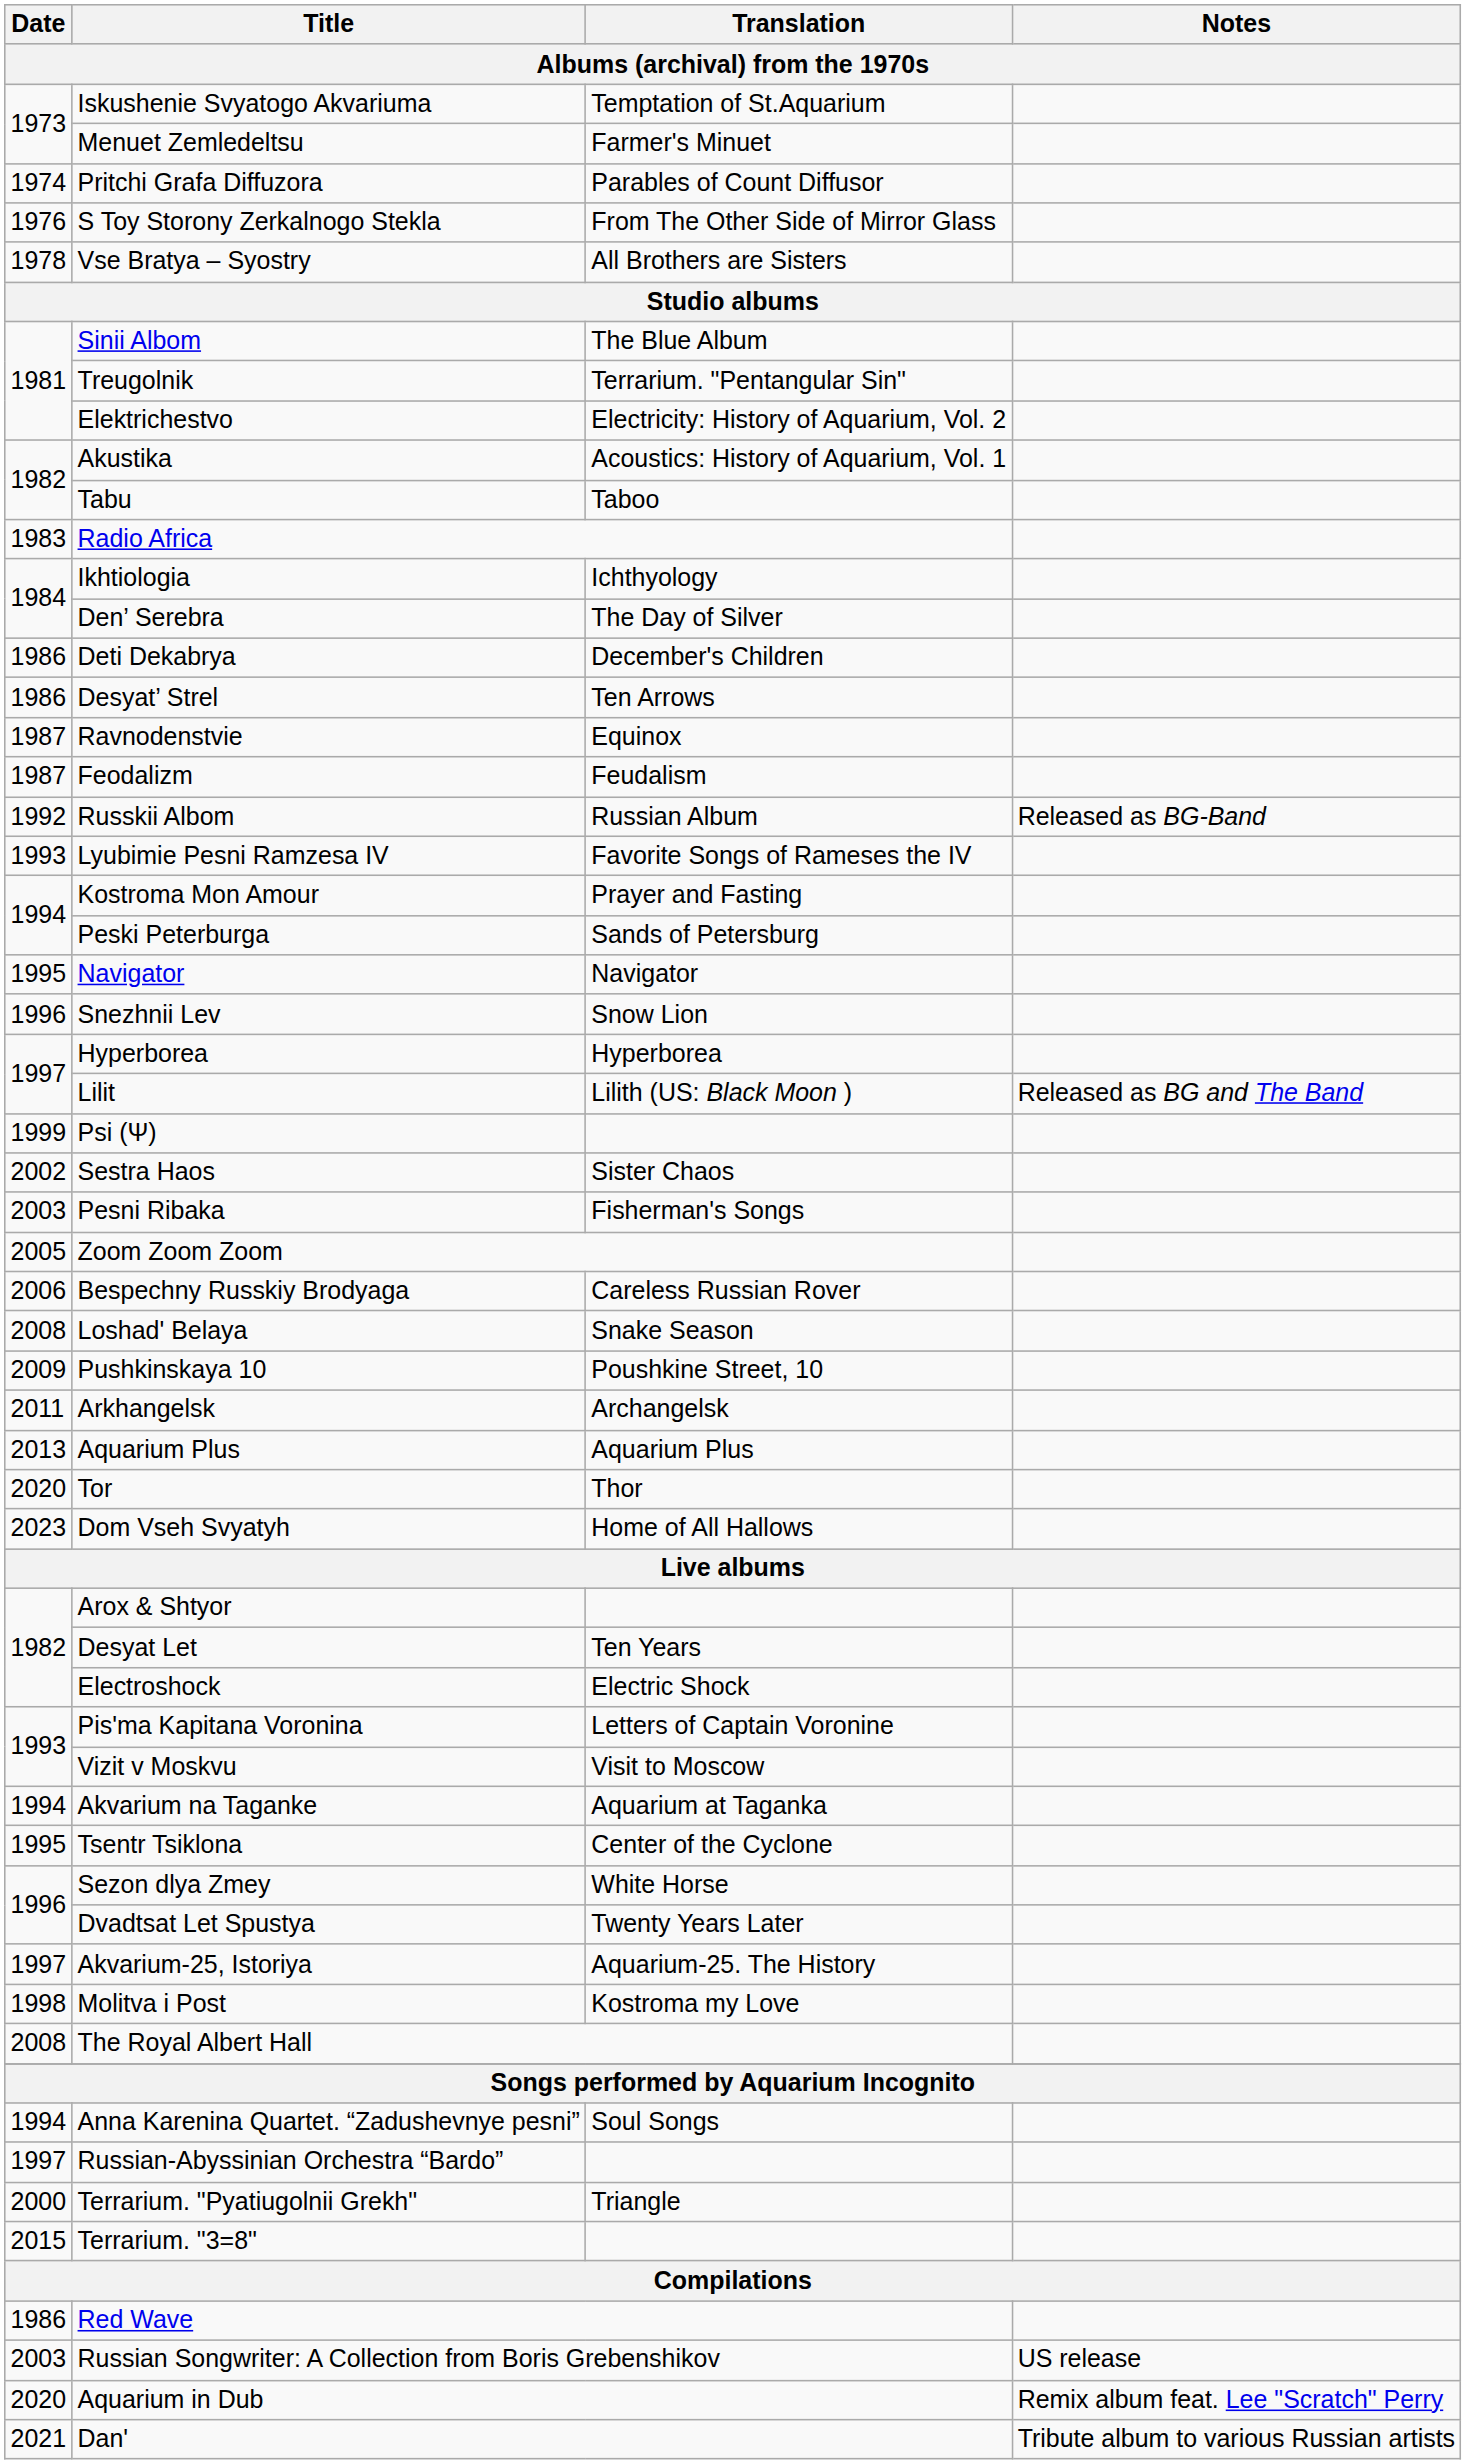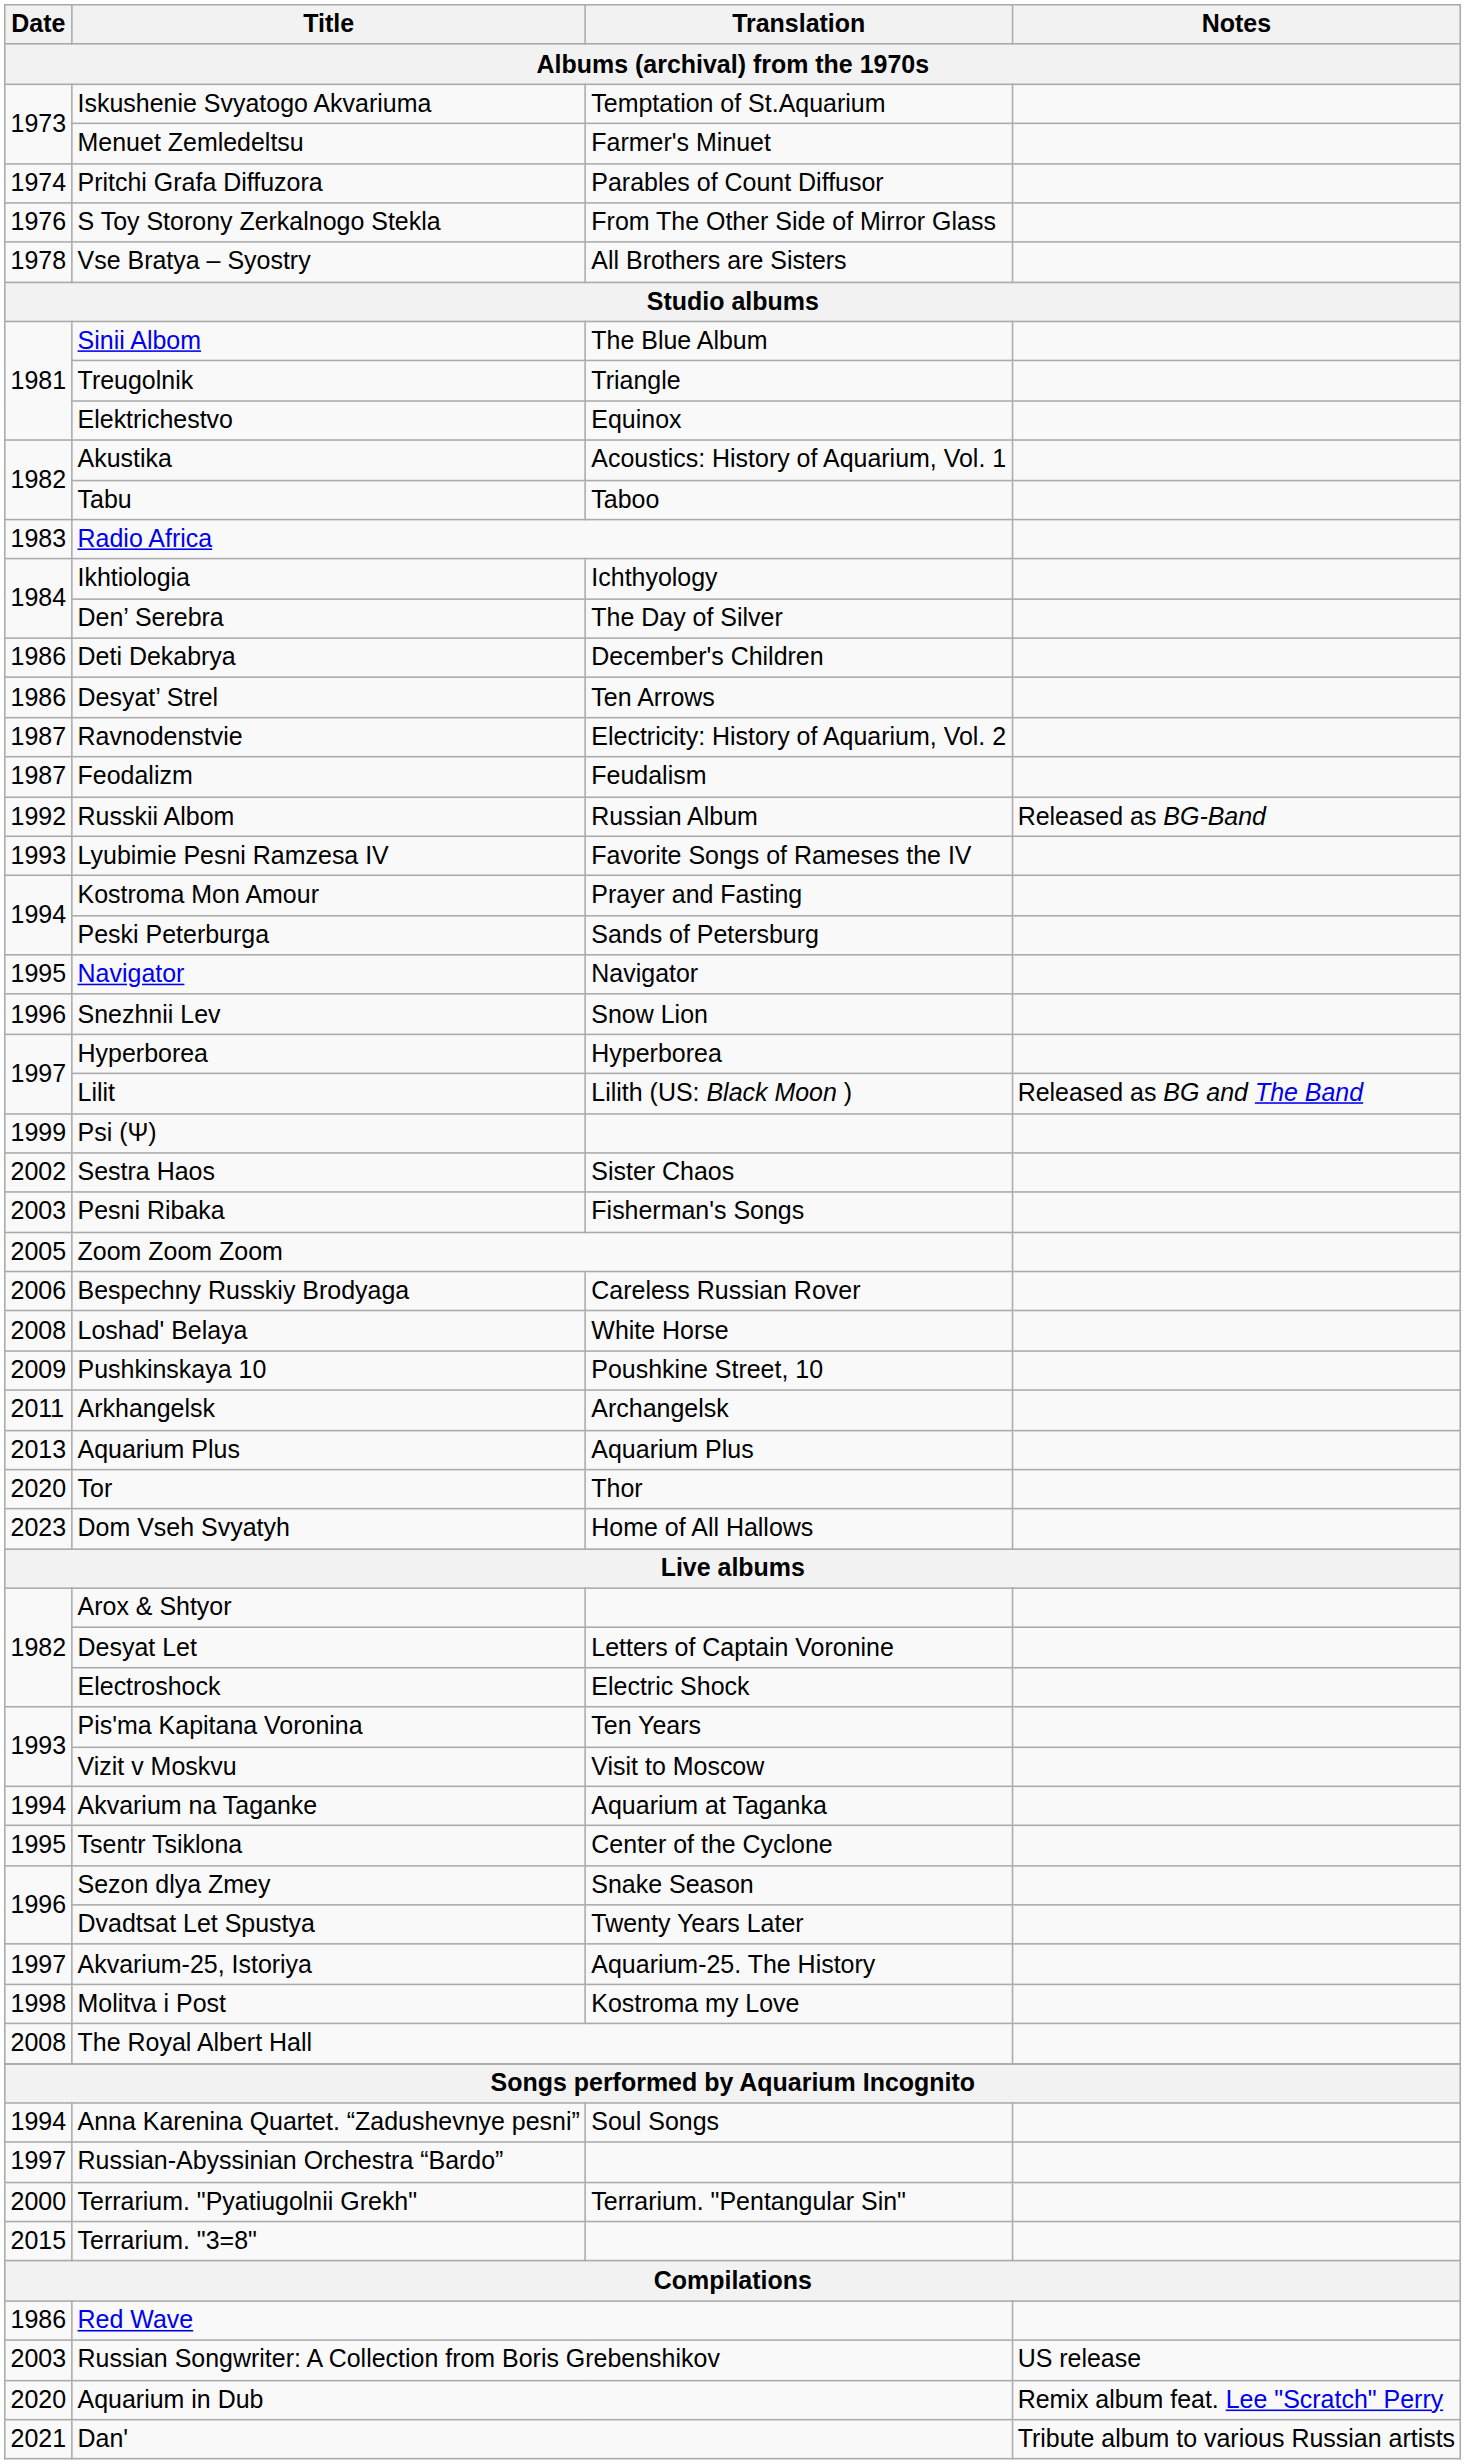 <table class="wikitable">
 <tr>
 <th>Date</th>
 <th>Title</th>
 <th>Translation</th>
 <th>Notes</th>
 </tr>
 <tr style="background:#ddd;">
 <th colspan="4">Albums (archival) from the 1970s</th>
 </tr>
 <tr>
 <td rowspan="2">1973</td>
 <td>Iskushenie Svyatogo Akvariuma</td>
 <td>Temptation of St.Aquarium</td>
 <td></td>
 </tr>
 <tr>
 <td>Menuet Zemledeltsu</td>
 <td>Farmer's Minuet</td>
 <td></td>
 </tr>
 <tr>
 <td>1974</td>
 <td>Pritchi Grafa Diffuzora</td>
 <td>Parables of Count Diffusor</td>
 <td></td>
 </tr>
 <tr>
 <td>1976</td>
 <td>S Toy Storony Zerkalnogo Stekla</td>
 <td>From The Other Side of Mirror Glass</td>
 <td></td>
 </tr>
 <tr>
 <td>1978</td>
 <td>Vse Bratya – Syostry</td>
 <td>All Brothers are Sisters</td>
 <td></td>
 </tr>
 <tr style="background:#ddd;">
 <th colspan="4">Studio albums</th>
 </tr>
 <tr>
 <td rowspan="3">1981</td>
 <td><a href='#'>Sinii Albom</a></td>
 <td>The Blue Album</td>
 <td></td>
 </tr>
 <tr>
 <td>Treugolnik</td>
-<td>Terrarium. "Pentangular Sin"</td>
+<td>Triangle</td>
 <td></td>
 </tr>
 <tr>
 <td>Elektrichestvo</td>
-<td>Electricity: History of Aquarium, Vol. 2</td>
+<td>Equinox</td>
 <td></td>
 </tr>
 <tr>
 <td rowspan="2">1982</td>
 <td>Akustika</td>
 <td>Acoustics: History of Aquarium, Vol. 1</td>
 <td></td>
 </tr>
 <tr>
 <td>Tabu</td>
 <td>Taboo</td>
 <td></td>
 </tr>
 <tr>
 <td>1983</td>
 <td colspan="2"><a href='#'>Radio Africa</a></td>
 <td></td>
 </tr>
 <tr>
 <td rowspan="2">1984</td>
 <td>Ikhtiologia</td>
 <td>Ichthyology</td>
 <td></td>
 </tr>
 <tr>
 <td>Den’ Serebra</td>
 <td>The Day of Silver</td>
 <td></td>
 </tr>
 <tr>
 <td>1986</td>
 <td>Deti Dekabrya</td>
 <td>December's Children</td>
 <td></td>
 </tr>
 <tr>
 <td>1986</td>
 <td>Desyat’ Strel</td>
 <td>Ten Arrows</td>
 <td></td>
 </tr>
 <tr>
 <td>1987</td>
 <td>Ravnodenstvie</td>
-<td>Equinox</td>
+<td>Electricity: History of Aquarium, Vol. 2</td>
 <td></td>
 </tr>
 <tr>
 <td>1987</td>
 <td>Feodalizm</td>
 <td>Feudalism</td>
 <td></td>
 </tr>
 <tr>
 <td>1992</td>
 <td>Russkii Albom</td>
 <td>Russian Album</td>
 <td>Released as <em>BG-Band</em></td>
 </tr>
 <tr>
 <td>1993</td>
 <td>Lyubimie Pesni Ramzesa IV</td>
 <td>Favorite Songs of Rameses the IV</td>
 <td></td>
 </tr>
 <tr>
 <td rowspan="2">1994</td>
 <td>Kostroma Mon Amour</td>
 <td>Prayer and Fasting</td>
 <td></td>
 </tr>
 <tr>
 <td>Peski Peterburga</td>
 <td>Sands of Petersburg</td>
 <td></td>
 </tr>
 <tr>
 <td>1995</td>
 <td><a href='#'>Navigator</a></td>
 <td>Navigator</td>
 <td></td>
 </tr>
 <tr>
 <td>1996</td>
 <td>Snezhnii Lev</td>
 <td>Snow Lion</td>
 <td></td>
 </tr>
 <tr>
 <td rowspan="2">1997</td>
 <td>Hyperborea</td>
 <td>Hyperborea</td>
 <td></td>
 </tr>
 <tr>
 <td>Lilit</td>
 <td>Lilith  (US:  <em>Black Moon</em> )</td>
 <td>Released as <em>BG and <a href='#'>The Band</a></em></td>
 </tr>
 <tr>
 <td>1999</td>
 <td>Psi (Ψ)</td>
 <td></td>
 <td></td>
 </tr>
 <tr>
 <td>2002</td>
 <td>Sestra Haos</td>
 <td>Sister Chaos</td>
 <td></td>
 </tr>
 <tr>
 <td>2003</td>
 <td>Pesni Ribaka</td>
 <td>Fisherman's Songs</td>
 <td></td>
 </tr>
 <tr>
 <td>2005</td>
 <td colspan="2">Zoom Zoom Zoom</td>
 <td></td>
 </tr>
 <tr>
 <td>2006</td>
 <td>Bespechny Russkiy Brodyaga</td>
 <td>Careless Russian Rover</td>
 <td></td>
 </tr>
 <tr>
 <td>2008</td>
 <td>Loshad' Belaya</td>
-<td>Snake Season</td>
+<td>White Horse</td>
 <td></td>
 </tr>
 <tr>
 <td>2009</td>
 <td>Pushkinskaya 10</td>
 <td>Poushkine Street, 10</td>
 <td></td>
 </tr>
 <tr>
 <td>2011</td>
 <td>Arkhangelsk</td>
 <td>Archangelsk</td>
 <td></td>
 </tr>
 <tr>
 <td>2013</td>
 <td>Aquarium Plus</td>
 <td>Aquarium Plus</td>
 <td></td>
 </tr>
 <tr>
 <td>2020</td>
 <td>Tor</td>
 <td>Thor</td>
 <td></td>
 </tr>
 <tr>
 <td>2023</td>
 <td>Dom Vseh Svyatyh</td>
 <td>Home of All Hallows</td>
 <td></td>
 </tr>
 <tr style="background:#ddd;">
 <th colspan="4">Live albums</th>
 </tr>
 <tr>
 <td rowspan="3">1982</td>
 <td>Arox & Shtyor</td>
 <td></td>
 <td></td>
 </tr>
 <tr>
 <td>Desyat Let</td>
-<td>Ten Years</td>
+<td>Letters of Captain Voronine</td>
 <td></td>
 </tr>
 <tr>
 <td>Electroshock</td>
 <td>Electric Shock</td>
 <td></td>
 </tr>
 <tr>
 <td rowspan="2">1993</td>
 <td>Pis'ma Kapitana Voronina</td>
-<td>Letters of Captain Voronine</td>
+<td>Ten Years</td>
 <td></td>
 </tr>
 <tr>
 <td>Vizit v Moskvu</td>
 <td>Visit to Moscow</td>
 <td></td>
 </tr>
 <tr>
 <td>1994</td>
 <td>Akvarium na Taganke</td>
 <td>Aquarium at Taganka</td>
 <td></td>
 </tr>
 <tr>
 <td>1995</td>
 <td>Tsentr Tsiklona</td>
 <td>Center of the Cyclone</td>
 <td></td>
 </tr>
 <tr>
 <td rowspan="2">1996</td>
 <td>Sezon dlya Zmey</td>
-<td>White Horse</td>
+<td>Snake Season</td>
 <td></td>
 </tr>
 <tr>
 <td>Dvadtsat Let Spustya</td>
 <td>Twenty Years Later</td>
 <td></td>
 </tr>
 <tr>
 <td>1997</td>
 <td>Akvarium-25, Istoriya</td>
 <td>Aquarium-25. The History</td>
 <td></td>
 </tr>
 <tr>
 <td>1998</td>
 <td>Molitva i Post</td>
 <td>Kostroma my Love</td>
 <td></td>
 </tr>
 <tr>
 <td>2008</td>
 <td colspan="2">The Royal Albert Hall</td>
 <td></td>
 </tr>
 <tr>
 </tr>
 <tr style="background:#ddd;">
 <th colspan="4">Songs performed by Aquarium Incognito</th>
 </tr>
 <tr>
 <td>1994</td>
 <td>Anna Karenina Quartet. “Zadushevnye pesni”</td>
 <td>Soul Songs</td>
 <td></td>
 </tr>
 <tr>
 <td>1997</td>
 <td>Russian-Abyssinian Orchestra “Bardo”</td>
 <td></td>
 <td></td>
 </tr>
 <tr>
 <td>2000</td>
 <td>Terrarium. "Pyatiugolnii Grekh"</td>
-<td>Triangle</td>
+<td>Terrarium. "Pentangular Sin"</td>
 <td></td>
 </tr>
 <tr>
 <td>2015</td>
 <td>Terrarium. "3=8"</td>
 <td></td>
 <td></td>
 </tr>
 <tr style="background:#ddd;">
 <th colspan="4">Compilations</th>
 </tr>
 <tr>
 <td>1986</td>
 <td colspan="2"><a href='#'>Red Wave</a></td>
 <td></td>
 </tr>
 <tr>
 <td>2003</td>
 <td colspan="2">Russian Songwriter: A Collection from Boris Grebenshikov</td>
 <td>US release</td>
 </tr>
 <tr>
 <td>2020</td>
 <td colspan="2">Aquarium in Dub</td>
 <td>Remix album feat. <a href='#'>Lee "Scratch" Perry</a></td>
 </tr>
 <tr>
 <td>2021</td>
 <td colspan="2">Dan'</td>
 <td>Tribute album to various Russian artists</td>
 </tr>
 </table>
